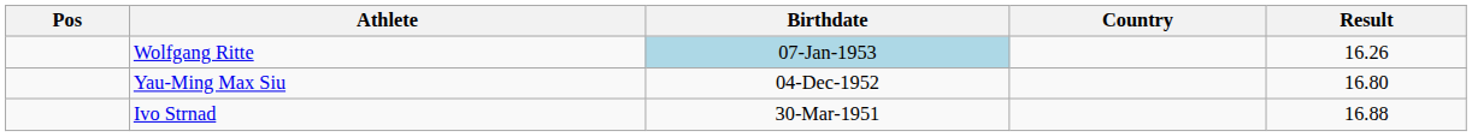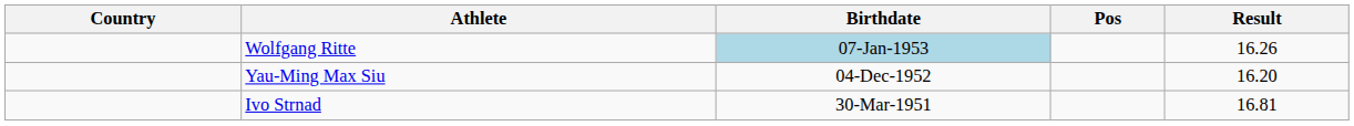 <table class="wikitable"  style="text-align:center; width:60%;">
 <tr>
-<th>Pos</th>
+<th>Country</th>
 <th>Athlete</th>
 <th>Birthdate</th>
-<th>Country</th>
+<th>Pos</th>
 <th>Result</th>
 </tr>
 <tr>
-<td align=center></td>
+<td align=left></td>
 <td align=left><a href='#'>Wolfgang Ritte</a></td>
 <td style="background: lightblue;">07-Jan-1953</td>
-<td align=left></td>
+<td align=center></td>
 <td>16.26</td>
 </tr>
 <tr>
-<td align=center></td>
+<td align=left></td>
 <td align=left><a href='#'>Yau-Ming Max Siu</a></td>
 <td>04-Dec-1952</td>
-<td align=left></td>
-<td>16.80</td>
+<td align=center></td>
+<td>16.20</td>
 </tr>
 <tr>
-<td align=center></td>
+<td align=left></td>
 <td align=left><a href='#'>Ivo Strnad</a></td>
 <td>30-Mar-1951</td>
-<td align=left></td>
-<td>16.88</td>
+<td align=center></td>
+<td>16.81</td>
 </tr>
 </table>
